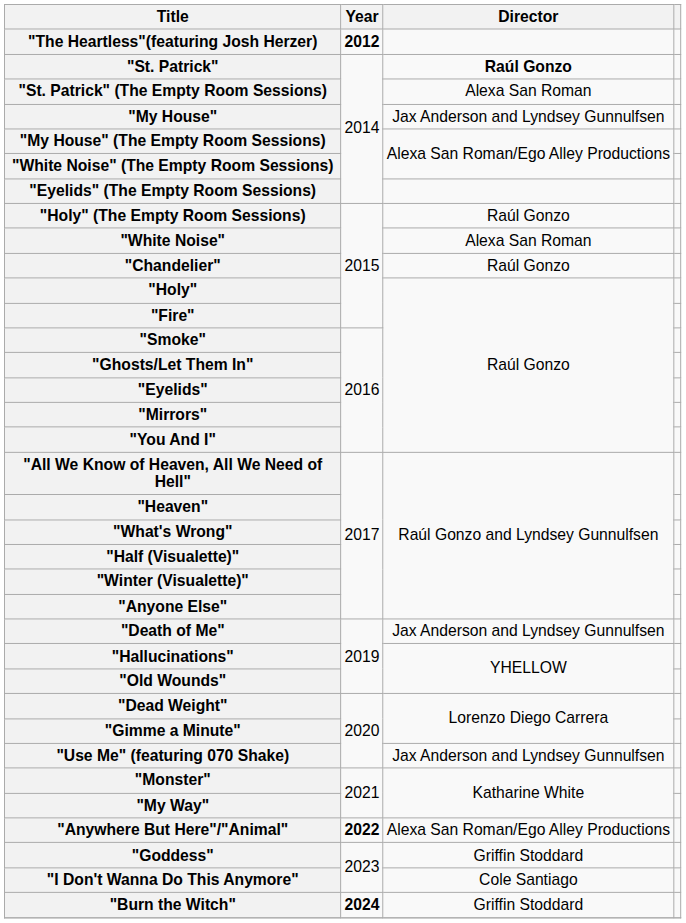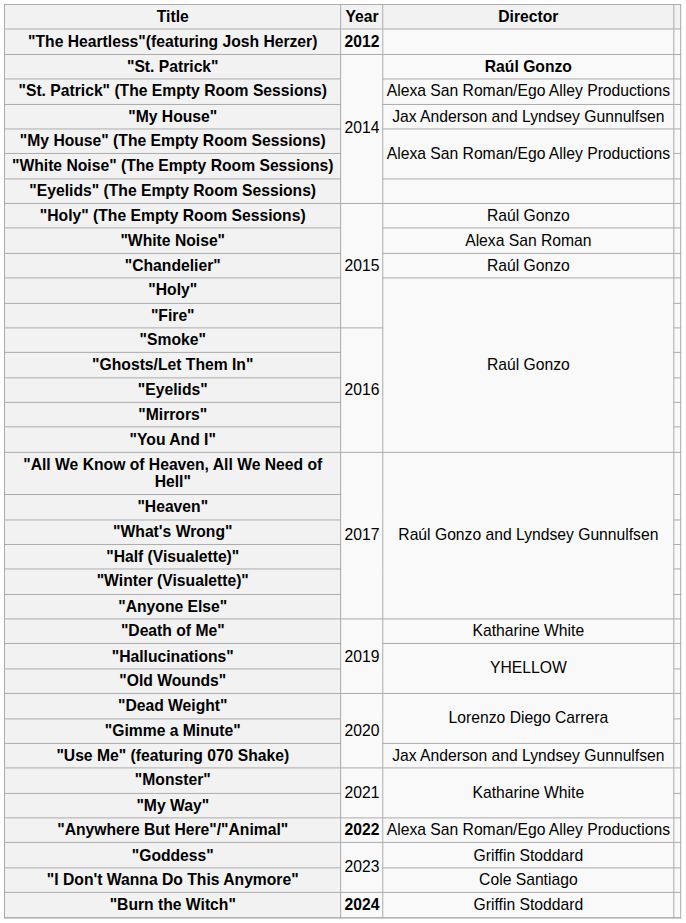 <table class="wikitable plainrowheaders" style="text-align:center;">
 <tr>
 <th scope="col" style="width:21em;">Title</th>
 <th scope="col">Year</th>
 <th scope="col">Director</th>
 <th></th>
 </tr>
 <tr>
 <th scope="row">"The Heartless"(featuring Josh Herzer)</th>
 <td><strong>2012</strong></td>
 <td></td>
 <td></td>
 </tr>
 <tr>
 <th scope="row">"St. Patrick"</th>
 <td rowspan=6>2014</td>
 <td><strong>Raúl Gonzo</strong></td>
 <td></td>
 </tr>
 <tr>
 <th scope="row">"St. Patrick" (The Empty Room Sessions)</th>
-<td>Alexa San Roman</td>
+<td>Alexa San Roman/Ego Alley Productions</td>
 <td></td>
 </tr>
 <tr>
 <th scope="row">"My House"</th>
 <td>Jax Anderson and Lyndsey Gunnulfsen</td>
 <td></td>
 </tr>
 <tr>
 <th scope="row">"My House" (The Empty Room Sessions)</th>
 <td rowspan="2">Alexa San Roman/Ego Alley Productions</td>
 <td></td>
 </tr>
 <tr>
 <th scope="row">"White Noise" (The Empty Room Sessions)</th>
 <td></td>
 </tr>
 <tr>
 <th scope="row">"Eyelids" (The Empty Room Sessions)</th>
 <td></td>
 <td></td>
 </tr>
 <tr>
 <th scope="row">"Holy" (The Empty Room Sessions)</th>
 <td rowspan="5">2015</td>
 <td>Raúl Gonzo</td>
 <td></td>
 </tr>
 <tr>
 <th scope="row">"White Noise"</th>
 <td>Alexa San Roman</td>
 <td></td>
 </tr>
 <tr>
 <th scope="row">"Chandelier"</th>
 <td>Raúl Gonzo</td>
 <td></td>
 </tr>
 <tr>
 <th scope="row">"Holy"</th>
 <td rowspan="7">Raúl Gonzo</td>
 <td></td>
 </tr>
 <tr>
 <th scope="row">"Fire"</th>
 <td></td>
 </tr>
 <tr>
 <th scope="row">"Smoke"</th>
 <td rowspan="5">2016</td>
 <td></td>
 </tr>
 <tr>
 <th scope="row">"Ghosts/Let Them In"</th>
 <td></td>
 </tr>
 <tr>
 <th scope="row">"Eyelids"</th>
 <td></td>
 </tr>
 <tr>
 <th scope="row">"Mirrors"</th>
 <td></td>
 </tr>
 <tr>
 <th scope="row">"You And I"</th>
 <td></td>
 </tr>
 <tr>
 <th scope="row">"All We Know of Heaven, All We Need of Hell"</th>
 <td rowspan="6">2017</td>
 <td rowspan="6">Raúl Gonzo and Lyndsey Gunnulfsen</td>
 <td></td>
 </tr>
 <tr>
 <th scope="row">"Heaven"</th>
 <td></td>
 </tr>
 <tr>
 <th scope="row">"What's Wrong"</th>
 <td></td>
 </tr>
 <tr>
 <th scope="row">"Half (Visualette)"</th>
 <td></td>
 </tr>
 <tr>
 <th scope="row">"Winter (Visualette)"</th>
 <td></td>
 </tr>
 <tr>
 <th scope="row">"Anyone Else"</th>
 <td></td>
 </tr>
 <tr>
 <th scope="row">"Death of Me"</th>
 <td rowspan="3">2019</td>
-<td>Jax Anderson and Lyndsey Gunnulfsen</td>
+<td>Katharine White</td>
 <td></td>
 </tr>
 <tr>
 <th scope="row">"Hallucinations"</th>
 <td rowspan="2">YHELLOW</td>
 <td></td>
 </tr>
 <tr>
 <th scope="row">"Old Wounds"</th>
 <td></td>
 </tr>
 <tr>
 <th scope="row">"Dead Weight"</th>
 <td rowspan="3">2020</td>
 <td rowspan="2">Lorenzo Diego Carrera</td>
 <td></td>
 </tr>
 <tr>
 <th scope="row">"Gimme a Minute"</th>
 <td></td>
 </tr>
 <tr>
 <th scope="row">"Use Me" (featuring 070 Shake)</th>
 <td>Jax Anderson and Lyndsey Gunnulfsen</td>
 <td></td>
 </tr>
 <tr>
 <th scope="row">"Monster"</th>
 <td rowspan="2">2021</td>
 <td rowspan="2">Katharine White</td>
 <td></td>
 </tr>
 <tr>
 <th scope="row">"My Way"</th>
 <td></td>
 </tr>
 <tr>
 <th scope="row">"Anywhere But Here"/"Animal"</th>
 <td><strong>2022</strong></td>
 <td>Alexa San Roman/Ego Alley Productions</td>
 <td></td>
 </tr>
 <tr>
 <th scope="row">"Goddess"</th>
 <td rowspan="2">2023</td>
 <td>Griffin Stoddard</td>
 <td></td>
 </tr>
 <tr>
 <th scope="row">"I Don't Wanna Do This Anymore"</th>
 <td>Cole Santiago</td>
 <td></td>
 </tr>
 <tr>
 <th scope="row">"Burn the Witch"</th>
 <td><strong>2024</strong></td>
 <td>Griffin Stoddard</td>
 <td></td>
 </tr>
 <tr>
 </tr>
 </table>
